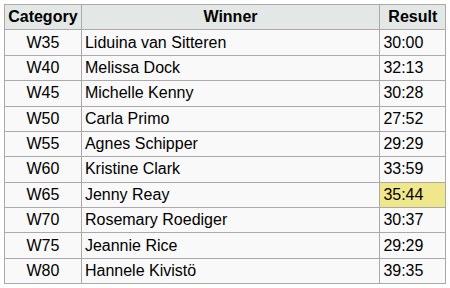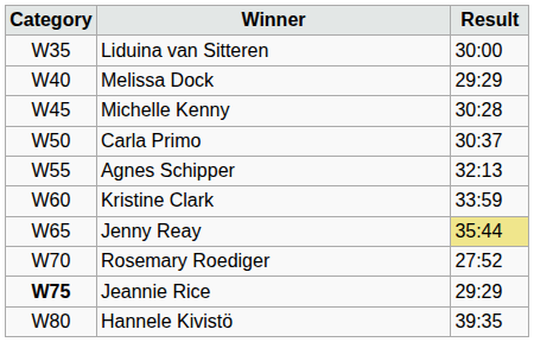 <table class="wikitable" width=35%>
 <tr>
 <td width=15% align="center" bgcolor=#E3E7E6><strong>Category</strong></td>
 <td align="center" bgcolor=#E3E7E6> <strong>Winner</strong></td>
 <td width=15% align="center" bgcolor=#E3E7E6><strong>Result</strong></td>
 </tr>
 <tr>
 <td align="center">W35</td>
 <td> Liduina van Sitteren</td>
 <td>30:00</td>
 </tr>
 <tr>
 <td align="center">W40</td>
 <td> Melissa Dock</td>
-<td>32:13</td>
+<td>29:29</td>
 </tr>
 <tr>
 <td align="center">W45</td>
 <td> Michelle Kenny</td>
 <td>30:28</td>
 </tr>
 <tr>
 <td align="center">W50</td>
 <td> Carla Primo</td>
-<td>27:52</td>
+<td>30:37</td>
 </tr>
 <tr>
 <td align="center">W55</td>
 <td> Agnes Schipper</td>
-<td>29:29</td>
+<td>32:13</td>
 </tr>
 <tr>
 <td align="center">W60</td>
 <td> Kristine Clark</td>
 <td>33:59</td>
 </tr>
 <tr>
 <td align="center">W65</td>
 <td> Jenny Reay</td>
 <td style="background: khaki;">35:44</td>
 </tr>
 <tr>
 <td align="center">W70</td>
 <td> Rosemary Roediger</td>
-<td>30:37</td>
+<td>27:52</td>
 </tr>
 <tr>
-<td align="center">W75</td>
+<td align="center"><strong>W75</strong></td>
 <td> Jeannie Rice</td>
 <td>29:29</td>
 </tr>
 <tr>
 <td align="center">W80</td>
 <td> Hannele Kivistö</td>
 <td>39:35</td>
 </tr>
 </table>
